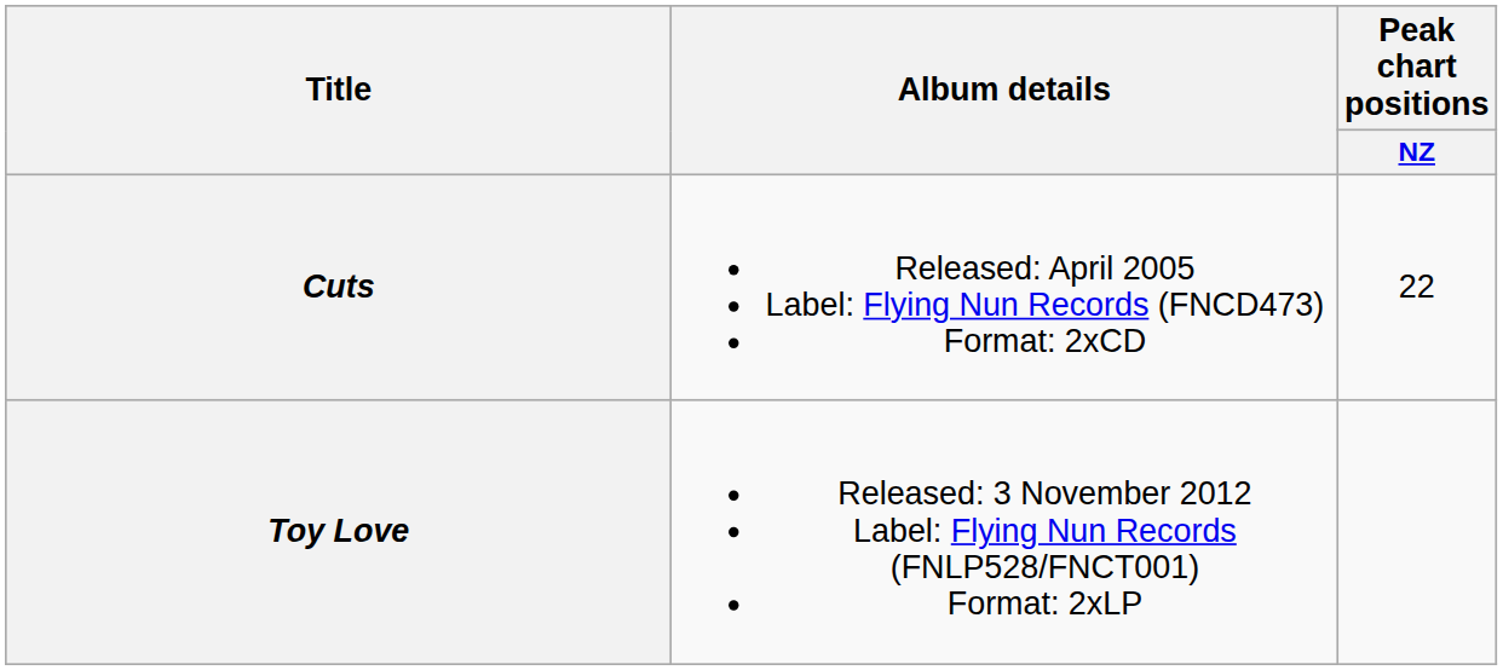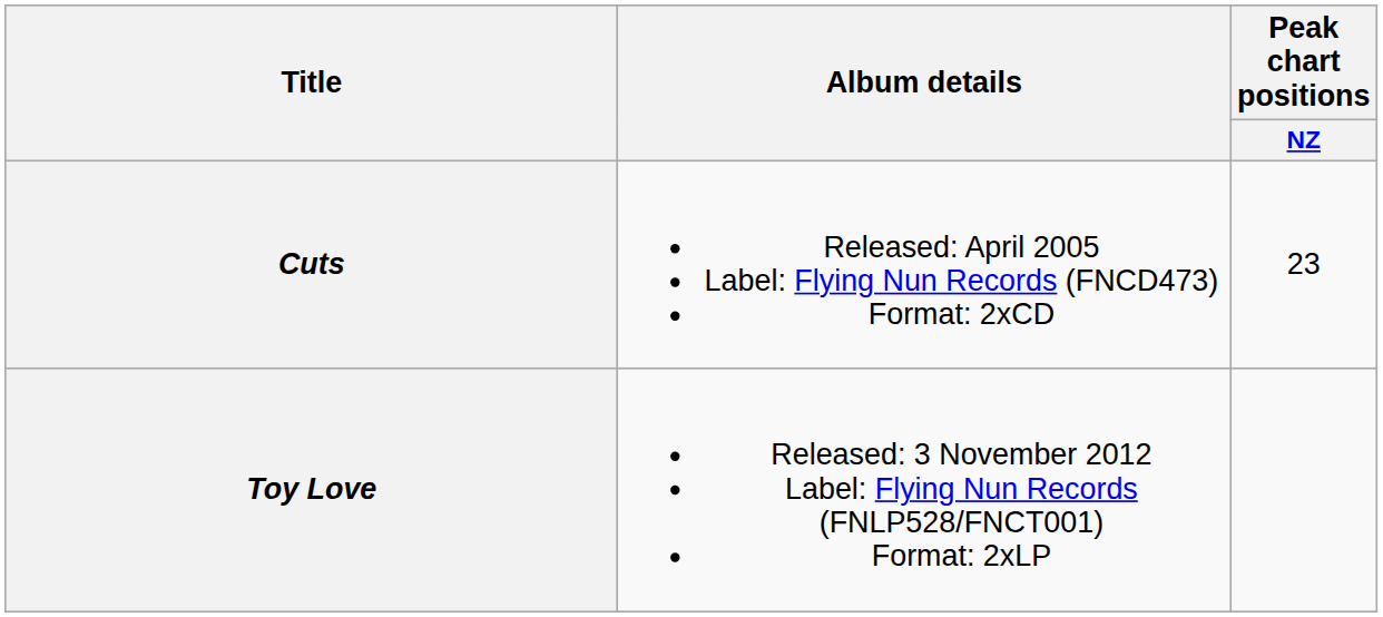 <table class="wikitable plainrowheaders" style="text-align:center;" border="1">
 <tr>
 <th scope="col" rowspan="2" style="width:20em;">Title</th>
 <th scope="col" rowspan="2" style="width:20em;">Album details</th>
 <th scope="col" colspan="1">Peak chart<br>positions</th>
 </tr>
 <tr>
 <th style="width:3em;font-size:85%"><a href='#'>NZ</a><br></th>
 </tr>
 <tr>
 <th scope="row"><em>Cuts</em></th>
 <td><br><ul><li>Released: April 2005</li><li>Label: <a href='#'>Flying Nun Records</a> (FNCD473)</li><li>Format: 2xCD</li></ul></td>
-<td>22</td>
+<td>23</td>
 </tr>
 <tr>
 <th scope="row"><em>Toy Love</em></th>
 <td><br><ul><li>Released: 3 November 2012</li><li>Label: <a href='#'>Flying Nun Records</a> (FNLP528/FNCT001)</li><li>Format: 2xLP</li></ul></td>
 </tr>
 </table>
